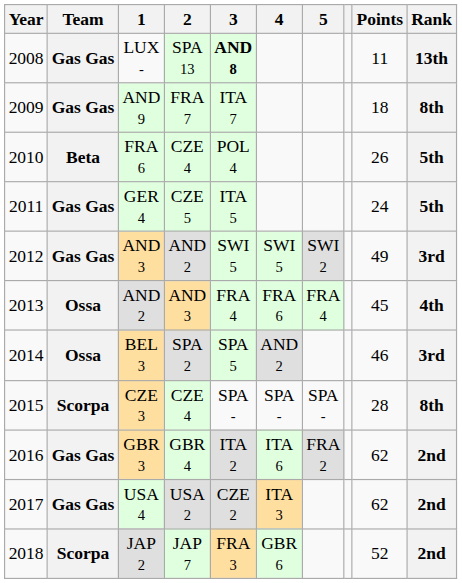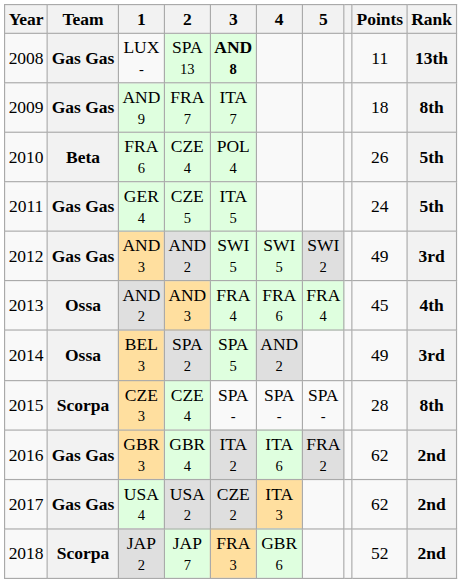 <table class="wikitable" style="text-align:center; font-size:95%">
 <tr>
 <th>Year</th>
 <th>Team</th>
 <th>1</th>
 <th>2</th>
 <th>3</th>
 <th>4</th>
 <th>5</th>
 <th></th>
 <th>Points</th>
 <th>Rank</th>
 </tr>
 <tr>
 <td>2008</td>
 <th>Gas Gas</th>
 <td>LUX<br><small>-</small></td>
 <td style="background:#DFFFDF;">SPA<br><small>13</small></td>
 <td style="background:#DFFFDF;"><strong>AND<br><small>8</small></strong></td>
 <td></td>
 <td></td>
 <td></td>
 <td>11</td>
 <th>13th</th>
 </tr>
 <tr>
 <td>2009</td>
 <th>Gas Gas</th>
 <td style="background:#DFFFDF;">AND<br><small>9</small></td>
 <td style="background:#DFFFDF;">FRA<br><small>7</small></td>
 <td style="background:#DFFFDF;">ITA<br><small>7</small></td>
 <td></td>
 <td></td>
 <td></td>
 <td>18</td>
 <th>8th</th>
 </tr>
 <tr>
 <td>2010</td>
 <th>Beta</th>
 <td style="background:#DFFFDF;">FRA<br><small>6</small></td>
 <td style="background:#DFFFDF;">CZE<br><small>4</small></td>
 <td style="background:#DFFFDF;">POL<br><small>4</small></td>
 <td></td>
 <td></td>
 <td></td>
 <td>26</td>
 <th>5th</th>
 </tr>
 <tr>
 <td>2011</td>
 <th>Gas Gas</th>
 <td style="background:#DFFFDF;">GER<br><small>4</small></td>
 <td style="background:#DFFFDF;">CZE<br><small>5</small></td>
 <td style="background:#DFFFDF;">ITA<br><small>5</small></td>
 <td></td>
 <td></td>
 <td></td>
 <td>24</td>
 <th>5th</th>
 </tr>
 <tr>
 <td>2012</td>
 <th>Gas Gas</th>
 <td style="background:#FFDF9F;">AND<br><small>3</small></td>
 <td style="background:#DFDFDF;">AND<br><small>2</small></td>
 <td style="background:#DFFFDF;">SWI<br><small>5</small></td>
 <td style="background:#DFFFDF;">SWI<br><small>5</small></td>
 <td style="background:#DFDFDF;">SWI<br><small>2</small></td>
 <td></td>
 <td>49</td>
 <th>3rd</th>
 </tr>
 <tr>
 <td>2013</td>
 <th>Ossa</th>
 <td style="background:#DFDFDF;">AND<br><small>2</small></td>
 <td style="background:#FFDF9F;">AND<br><small>3</small></td>
 <td style="background:#DFFFDF;">FRA<br><small>4</small></td>
 <td style="background:#DFFFDF;">FRA<br><small>6</small></td>
 <td style="background:#DFFFDF;">FRA<br><small>4</small></td>
 <td></td>
 <td>45</td>
 <th>4th</th>
 </tr>
 <tr>
 <td>2014</td>
 <th>Ossa</th>
 <td style="background:#FFDF9F;">BEL<br><small>3</small></td>
 <td style="background:#DFDFDF;">SPA<br><small>2</small></td>
 <td style="background:#DFFFDF;">SPA<br><small>5</small></td>
 <td style="background:#DFDFDF;">AND<br><small>2</small></td>
 <td></td>
 <td></td>
-<td>46</td>
+<td>49</td>
 <th>3rd</th>
 </tr>
 <tr>
 <td>2015</td>
 <th>Scorpa</th>
 <td style="background:#FFDF9F;">CZE<br><small>3</small></td>
 <td style="background:#DFFFDF;">CZE<br><small>4</small></td>
 <td>SPA<br><small>-</small></td>
 <td>SPA<br><small>-</small></td>
 <td>SPA<br><small>-</small></td>
 <td></td>
 <td>28</td>
 <th>8th</th>
 </tr>
 <tr>
 <td>2016</td>
 <th>Gas Gas</th>
 <td style="background:#FFDF9F;">GBR<br><small>3</small></td>
 <td style="background:#DFFFDF;">GBR<br><small>4</small></td>
 <td style="background:#DFDFDF;">ITA<br><small>2</small></td>
 <td style="background:#DFFFDF;">ITA<br><small>6</small></td>
 <td style="background:#DFDFDF;">FRA<br><small>2</small></td>
 <td></td>
 <td>62</td>
 <th>2nd</th>
 </tr>
 <tr>
 <td>2017</td>
 <th>Gas Gas</th>
 <td style="background:#DFFFDF;">USA<br><small>4</small></td>
 <td style="background:#DFDFDF;">USA<br><small>2</small></td>
 <td style="background:#DFDFDF;">CZE<br><small>2</small></td>
 <td style="background:#FFDF9F;">ITA<br><small>3</small></td>
 <td></td>
 <td></td>
 <td>62</td>
 <th>2nd</th>
 </tr>
 <tr>
 <td>2018</td>
 <th>Scorpa</th>
 <td style="background:#DFDFDF;">JAP<br><small>2</small></td>
 <td style="background:#DFFFDF;">JAP<br><small>7</small></td>
 <td style="background:#FFDF9F;">FRA<br><small>3</small></td>
 <td style="background:#DFFFDF;">GBR<br><small>6</small></td>
 <td></td>
 <td></td>
 <td>52</td>
 <th>2nd</th>
 </tr>
 </table>
